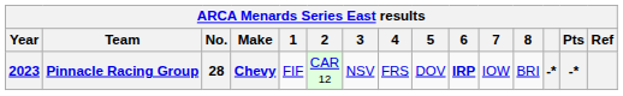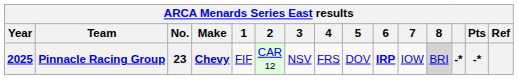 <table class="wikitable" style="text-align:center; font-size:75%">
 <tr>
 <th colspan=21><a href='#'>ARCA Menards Series East</a> results</th>
 </tr>
 <tr>
 <th>Year</th>
 <th>Team</th>
 <th>No.</th>
 <th>Make</th>
 <th>1</th>
 <th>2</th>
 <th>3</th>
 <th>4</th>
 <th>5</th>
 <th>6</th>
 <th>7</th>
 <th>8</th>
 <th></th>
 <th>Pts</th>
 <th>Ref</th>
 </tr>
 <tr>
-<th><a href='#'>2023</a></th>
+<th><a href='#'>2025</a></th>
 <th><a href='#'>Pinnacle Racing Group</a></th>
-<th>28</th>
+<th>23</th>
 <th><a href='#'>Chevy</a></th>
 <td><a href='#'>FIF</a></td>
 <td style="background:#DFFFDF;"><a href='#'>CAR</a><br><small>12</small></td>
 <td><a href='#'>NSV</a></td>
 <td><a href='#'>FRS</a></td>
 <td><a href='#'>DOV</a></td>
 <td><strong><a href='#'>IRP</a></strong></td>
 <td><a href='#'>IOW</a></td>
-<td><a href='#'>BRI</a></td>
+<td style="background: lightgrey;"><a href='#'>BRI</a></td>
 <th>-*</th>
 <th>-*</th>
 <th></th>
 </tr>
 </table>
